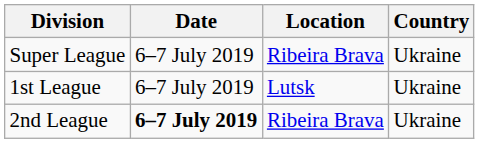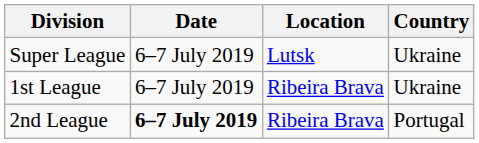 <table class="wikitable">
 <tr>
 <th>Division</th>
 <th>Date</th>
 <th>Location</th>
 <th>Country</th>
 </tr>
 <tr>
 <td>Super League</td>
 <td>6–7 July 2019</td>
-<td><a href='#'>Ribeira Brava</a></td>
+<td><a href='#'>Lutsk</a></td>
 <td>Ukraine</td>
 </tr>
 <tr>
 <td>1st League</td>
 <td>6–7 July 2019</td>
-<td><a href='#'>Lutsk</a></td>
+<td><a href='#'>Ribeira Brava</a></td>
 <td>Ukraine</td>
 </tr>
 <tr>
 <td>2nd League</td>
 <td><strong>6–7 July 2019</strong></td>
 <td><a href='#'>Ribeira Brava</a></td>
-<td>Ukraine</td>
+<td>Portugal</td>
 </tr>
 </table>
